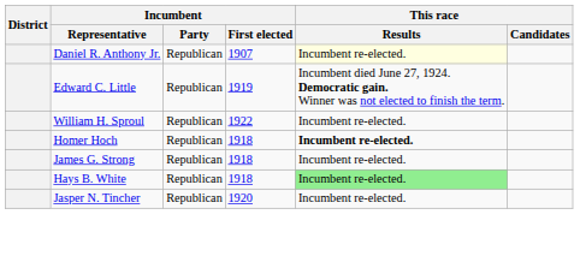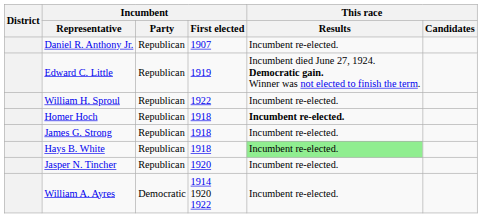 <table class=wikitable>
 <tr>
 <th rowspan=2>District</th>
 <th colspan=3>Incumbent</th>
 <th colspan=2>This race</th>
 </tr>
 <tr>
 <th>Representative</th>
 <th>Party</th>
 <th>First elected</th>
 <th>Results</th>
 <th>Candidates</th>
 </tr>
 <tr>
 <th></th>
 <td><a href='#'>Daniel R. Anthony Jr.</a></td>
 <td>Republican</td>
 <td><a href='#'>1907 </a></td>
-<td style="background: lightyellow;">Incumbent re-elected.</td>
+<td>Incumbent re-elected.</td>
 <td nowrap></td>
 </tr>
 <tr>
 <th></th>
 <td><a href='#'>Edward C. Little</a></td>
 <td>Republican</td>
 <td><a href='#'>1919</a></td>
 <td>Incumbent died June 27, 1924.<br><strong>Democratic gain.</strong><br>Winner was <a href='#'>not elected to finish the term</a>.</td>
 <td nowrap></td>
 </tr>
 <tr>
 <th></th>
 <td><a href='#'>William H. Sproul</a></td>
 <td>Republican</td>
 <td><a href='#'>1922</a></td>
 <td>Incumbent re-elected.</td>
 <td nowrap></td>
 </tr>
 <tr>
 <th></th>
 <td><a href='#'>Homer Hoch</a></td>
 <td>Republican</td>
 <td><a href='#'>1918</a></td>
 <td><strong>Incumbent re-elected.</strong></td>
 <td nowrap></td>
 </tr>
 <tr>
 <th></th>
 <td><a href='#'>James G. Strong</a></td>
 <td>Republican</td>
 <td><a href='#'>1918</a></td>
 <td>Incumbent re-elected.</td>
 <td nowrap></td>
 </tr>
 <tr>
 <th></th>
 <td><a href='#'>Hays B. White</a></td>
 <td>Republican</td>
 <td><a href='#'>1918</a></td>
 <td style="background: lightgreen;">Incumbent re-elected.</td>
 <td nowrap></td>
 </tr>
 <tr>
 <th></th>
 <td><a href='#'>Jasper N. Tincher</a></td>
 <td>Republican</td>
 <td><a href='#'>1920</a></td>
 <td>Incumbent re-elected.</td>
 <td nowrap></td>
 </tr>
+<tr>
+<th></th>
+<td><a href='#'>William A. Ayres</a></td>
+<td>Democratic</td>
+<td><a href='#'>1914</a><br>1920 <br><a href='#'>1922</a></td>
+<td>Incumbent re-elected.</td>
+<td nowrap></td>
+</tr>
 </table>
